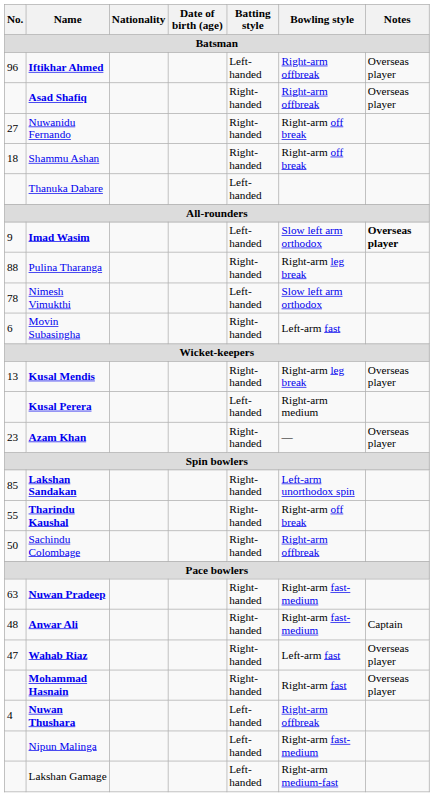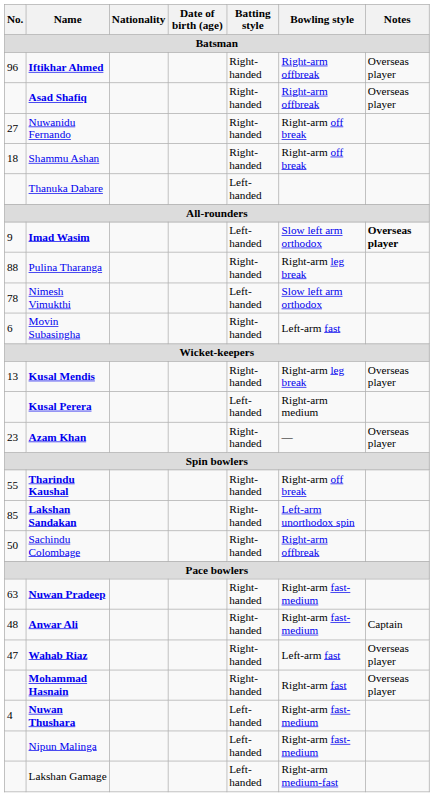 <table class="wikitable">
 <tr>
 <th>No.</th>
 <th>Name</th>
 <th>Nationality</th>
 <th>Date of birth (age)</th>
 <th>Batting style</th>
 <th>Bowling style</th>
 <th>Notes</th>
 </tr>
 <tr>
 <th colspan="7" style="background:#dcdcdc; text-align:center;">Batsman</th>
 </tr>
 <tr>
 <td>96</td>
 <td><strong><a href='#'>Iftikhar Ahmed</a></strong></td>
 <td></td>
 <td></td>
-<td>Left-handed</td>
+<td>Right-handed</td>
 <td><a href='#'>Right-arm offbreak</a></td>
 <td>Overseas player</td>
 </tr>
 <tr>
 <td></td>
 <td><strong><a href='#'>Asad Shafiq</a></strong></td>
 <td></td>
 <td></td>
 <td>Right-handed</td>
 <td><a href='#'>Right-arm offbreak</a></td>
 <td>Overseas player</td>
 </tr>
 <tr>
 <td>27</td>
 <td><a href='#'>Nuwanidu Fernando</a></td>
 <td></td>
 <td></td>
 <td>Right-handed</td>
 <td>Right-arm <a href='#'>off break</a></td>
 <td></td>
 </tr>
 <tr>
 <td>18</td>
 <td><a href='#'>Shammu Ashan</a></td>
 <td></td>
 <td></td>
 <td>Right-handed</td>
 <td>Right-arm <a href='#'>off break</a></td>
 <td></td>
 </tr>
 <tr>
 <td></td>
 <td><a href='#'>Thanuka Dabare</a></td>
 <td></td>
 <td></td>
 <td>Left-handed</td>
 <td></td>
 <td></td>
 </tr>
 <tr>
 <th colspan="7" style="background: #DCDCDC" align="center">All-rounders</th>
 </tr>
 <tr>
 <td>9</td>
 <td><strong><a href='#'>Imad Wasim</a></strong></td>
 <td></td>
 <td></td>
 <td>Left-handed</td>
 <td><a href='#'>Slow left arm orthodox</a></td>
 <td><strong>Overseas player</strong></td>
 </tr>
 <tr>
 <td>88</td>
 <td><a href='#'>Pulina Tharanga</a></td>
 <td></td>
 <td></td>
 <td>Right-handed</td>
 <td>Right-arm <a href='#'>leg break</a></td>
 <td></td>
 </tr>
 <tr>
 <td>78</td>
 <td><a href='#'>Nimesh Vimukthi</a></td>
 <td></td>
 <td></td>
 <td>Left-handed</td>
 <td><a href='#'>Slow left arm orthodox</a></td>
 <td></td>
 </tr>
 <tr>
 <td>6</td>
 <td><a href='#'>Movin Subasingha</a></td>
 <td></td>
 <td></td>
 <td>Right-handed</td>
 <td>Left-arm <a href='#'>fast</a></td>
 <td></td>
 </tr>
 <tr>
 <th colspan="7" style="background: #DCDCDC" align="center">Wicket-keepers</th>
 </tr>
 <tr>
 <td>13</td>
 <td><strong><a href='#'>Kusal Mendis</a></strong></td>
 <td></td>
 <td></td>
 <td>Right-handed</td>
 <td>Right-arm <a href='#'>leg break</a></td>
 <td>Overseas player</td>
 </tr>
 <tr>
 <td></td>
 <td><strong><a href='#'>Kusal Perera</a></strong></td>
 <td></td>
 <td></td>
 <td>Left-handed</td>
 <td>Right-arm medium</td>
 <td></td>
 </tr>
 <tr>
 <td>23</td>
 <td><a href='#'><strong>Azam Khan</strong></a></td>
 <td></td>
 <td></td>
 <td>Right-handed</td>
 <td>—</td>
 <td>Overseas player</td>
 </tr>
 <tr>
 <th colspan="7" style="background: #DCDCDC" align="center">Spin bowlers</th>
 </tr>
 <tr>
+<td>55</td>
+<td><strong><a href='#'>Tharindu Kaushal</a></strong></td>
+<td></td>
+<td></td>
+<td>Right-handed</td>
+<td>Right-arm <a href='#'>off break</a></td>
+<td></td>
+</tr>
+<tr>
 <td>85</td>
 <td><strong><a href='#'>Lakshan Sandakan</a></strong></td>
 <td></td>
 <td></td>
 <td>Right-handed</td>
 <td><a href='#'>Left-arm unorthodox spin</a></td>
-<td></td>
-</tr>
-<tr>
-<td>55</td>
-<td><strong><a href='#'>Tharindu Kaushal</a></strong></td>
-<td></td>
-<td></td>
-<td>Right-handed</td>
-<td>Right-arm <a href='#'>off break</a></td>
 <td></td>
 </tr>
 <tr>
 <td>50</td>
 <td><a href='#'>Sachindu Colombage</a></td>
 <td></td>
 <td></td>
 <td>Right-handed</td>
 <td><a href='#'>Right-arm offbreak</a></td>
 <td></td>
 </tr>
 <tr>
 <th colspan="7" style="background: #DCDCDC" align="center">Pace bowlers</th>
 </tr>
 <tr>
 <td>63</td>
 <td><strong><a href='#'>Nuwan Pradeep</a></strong></td>
 <td></td>
 <td></td>
 <td>Right-handed</td>
 <td>Right-arm <a href='#'>fast-medium</a></td>
 <td></td>
 </tr>
 <tr>
 <td>48</td>
 <td><strong><a href='#'>Anwar Ali</a></strong></td>
 <td></td>
 <td></td>
 <td>Right-handed</td>
 <td>Right-arm <a href='#'>fast-medium</a></td>
 <td>Captain</td>
 </tr>
 <tr>
 <td>47</td>
 <td><strong><a href='#'>Wahab Riaz</a></strong></td>
 <td></td>
 <td></td>
 <td>Right-handed</td>
 <td>Left-arm <a href='#'>fast</a></td>
 <td>Overseas player</td>
 </tr>
 <tr>
 <td></td>
 <td><strong><a href='#'>Mohammad Hasnain</a></strong></td>
 <td></td>
 <td></td>
 <td>Right-handed</td>
 <td>Right-arm <a href='#'>fast</a></td>
 <td>Overseas player</td>
 </tr>
 <tr>
 <td>4</td>
 <td><strong><a href='#'>Nuwan Thushara</a></strong></td>
 <td></td>
 <td></td>
 <td>Left-handed</td>
-<td><a href='#'>Right-arm offbreak</a></td>
+<td>Right-arm <a href='#'>fast-medium</a></td>
 <td></td>
 </tr>
 <tr>
 <td></td>
 <td><a href='#'>Nipun Malinga</a></td>
 <td></td>
 <td></td>
 <td>Left-handed</td>
 <td>Right-arm <a href='#'>fast-medium</a></td>
 <td></td>
 </tr>
 <tr>
 <td></td>
 <td>Lakshan Gamage</td>
 <td></td>
 <td></td>
 <td>Left-handed</td>
 <td>Right-arm <a href='#'>medium-fast</a></td>
 <td></td>
 </tr>
 </table>
